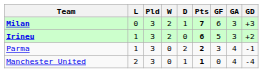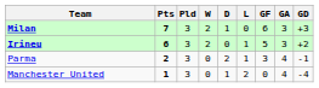 <table class="wikitable" style="text-align:center;">
 <tr>
 <th width=200>Team</th>
-<th width=20>L</th>
+<th width=20>Pts</th>
 <th width=20>Pld</th>
 <th width=20>W</th>
 <th width=20>D</th>
-<th width=20>Pts</th>
+<th width=20>L</th>
 <th width=20>GF</th>
 <th width=20>GA</th>
 <th width=20>GD</th>
 </tr>
 <tr style="background:#ccffcc">
 <td style="text-align:left"><strong> <a href='#'>Milan</a></strong></td>
-<td>0</td>
+<td><strong>7</strong></td>
 <td>3</td>
 <td>2</td>
 <td>1</td>
-<td><strong>7</strong></td>
+<td>0</td>
 <td>6</td>
 <td>3</td>
 <td>+3</td>
 </tr>
 <tr style="background:#ccffcc">
 <td style="text-align:left"><strong> <a href='#'>Irineu</a></strong></td>
-<td>1</td>
+<td><strong>6</strong></td>
 <td>3</td>
 <td>2</td>
 <td>0</td>
-<td><strong>6</strong></td>
+<td>1</td>
 <td>5</td>
 <td>3</td>
 <td>+2</td>
 </tr>
 <tr>
 <td style="text-align:left"> <a href='#'>Parma</a></td>
-<td>1</td>
+<td><strong>2</strong></td>
 <td>3</td>
 <td>0</td>
 <td>2</td>
-<td><strong>2</strong></td>
+<td>1</td>
 <td>3</td>
 <td>4</td>
 <td>-1</td>
 </tr>
 <tr>
 <td style="text-align:left"> <a href='#'>Manchester United</a></td>
-<td>2</td>
+<td><strong>1</strong></td>
 <td>3</td>
 <td>0</td>
 <td>1</td>
-<td><strong>1</strong></td>
+<td>2</td>
 <td>0</td>
 <td>4</td>
 <td>-4</td>
 </tr>
 </table>
